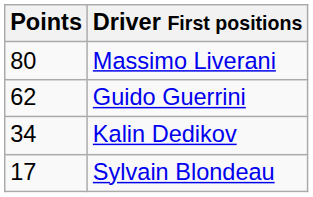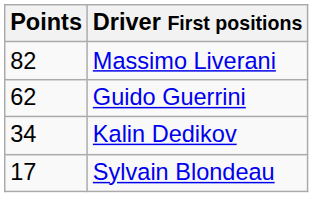 <table class="wikitable">
 <tr>
 <th>Points</th>
 <th>Driver	<small>First positions</small></th>
 </tr>
 <tr>
-<td>80</td>
+<td>82</td>
 <td> <a href='#'>Massimo Liverani</a></td>
 </tr>
 <tr>
 <td>62</td>
 <td> <a href='#'>Guido Guerrini</a></td>
 </tr>
 <tr>
 <td>34</td>
 <td> <a href='#'>Kalin Dedikov</a></td>
 </tr>
 <tr>
 <td>17</td>
 <td> <a href='#'>Sylvain Blondeau</a></td>
 </tr>
 </table>
